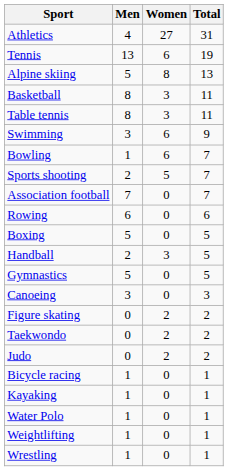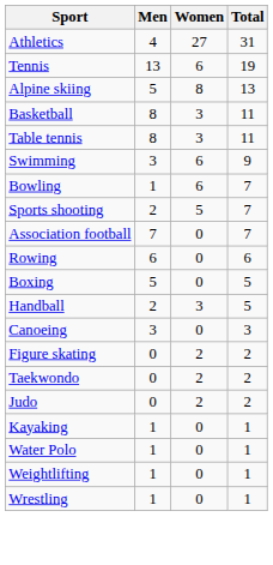 <table class="wikitable sortable">
 <tr bgcolor="#efefef">
 <th>Sport</th>
 <th>Men</th>
 <th>Women</th>
 <th>Total</th>
 </tr>
 <tr>
 <td><a href='#'>Athletics</a></td>
 <td align=center>4</td>
 <td align=center>27</td>
 <td align=center>31</td>
 </tr>
 <tr>
 <td><a href='#'>Tennis</a></td>
 <td align=center>13</td>
 <td align=center>6</td>
 <td align=center>19</td>
 </tr>
 <tr>
 <td><a href='#'>Alpine skiing</a></td>
 <td align=center>5</td>
 <td align=center>8</td>
 <td align=center>13</td>
 </tr>
 <tr>
 <td><a href='#'>Basketball</a></td>
 <td align=center>8</td>
 <td align=center>3</td>
 <td align=center>11</td>
 </tr>
 <tr>
 <td><a href='#'>Table tennis</a></td>
 <td align=center>8</td>
 <td align=center>3</td>
 <td align=center>11</td>
 </tr>
 <tr>
 <td><a href='#'>Swimming</a></td>
 <td align=center>3</td>
 <td align=center>6</td>
 <td align=center>9</td>
 </tr>
 <tr>
 <td><a href='#'>Bowling</a></td>
 <td align=center>1</td>
 <td align=center>6</td>
 <td align=center>7</td>
 </tr>
 <tr>
 <td><a href='#'>Sports shooting</a></td>
 <td align=center>2</td>
 <td align=center>5</td>
 <td align=center>7</td>
 </tr>
 <tr>
 <td><a href='#'>Association football</a></td>
 <td align=center>7</td>
 <td align=center>0</td>
 <td align=center>7</td>
 </tr>
 <tr>
 <td><a href='#'>Rowing</a></td>
 <td align=center>6</td>
 <td align=center>0</td>
 <td align=center>6</td>
 </tr>
 <tr>
 <td><a href='#'>Boxing</a></td>
 <td align=center>5</td>
 <td align=center>0</td>
 <td align=center>5</td>
 </tr>
 <tr>
 <td><a href='#'>Handball</a></td>
 <td align=center>2</td>
 <td align=center>3</td>
 <td align=center>5</td>
 </tr>
 <tr>
-<td><a href='#'>Gymnastics</a></td>
-<td align=center>5</td>
-<td align=center>0</td>
-<td align=center>5</td>
-</tr>
-<tr>
 <td><a href='#'>Canoeing</a></td>
 <td align=center>3</td>
 <td align=center>0</td>
 <td align=center>3</td>
 </tr>
 <tr>
 <td><a href='#'>Figure skating</a></td>
 <td align=center>0</td>
 <td align=center>2</td>
 <td align=center>2</td>
 </tr>
 <tr>
 <td><a href='#'>Taekwondo</a></td>
 <td align=center>0</td>
 <td align=center>2</td>
 <td align=center>2</td>
 </tr>
 <tr>
 <td><a href='#'>Judo</a></td>
 <td align=center>0</td>
 <td align=center>2</td>
 <td align=center>2</td>
-</tr>
-<tr>
-<td><a href='#'>Bicycle racing</a></td>
-<td align=center>1</td>
-<td align=center>0</td>
-<td align=center>1</td>
 </tr>
 <tr>
 <td><a href='#'>Kayaking</a></td>
 <td align=center>1</td>
 <td align=center>0</td>
 <td align=center>1</td>
 </tr>
 <tr>
 <td><a href='#'>Water Polo</a></td>
 <td align=center>1</td>
 <td align=center>0</td>
 <td align=center>1</td>
 </tr>
 <tr>
 <td><a href='#'>Weightlifting</a></td>
 <td align=center>1</td>
 <td align=center>0</td>
 <td align=center>1</td>
 </tr>
 <tr>
 <td><a href='#'>Wrestling</a></td>
 <td align=center>1</td>
 <td align=center>0</td>
 <td align=center>1</td>
 </tr>
 </table>
